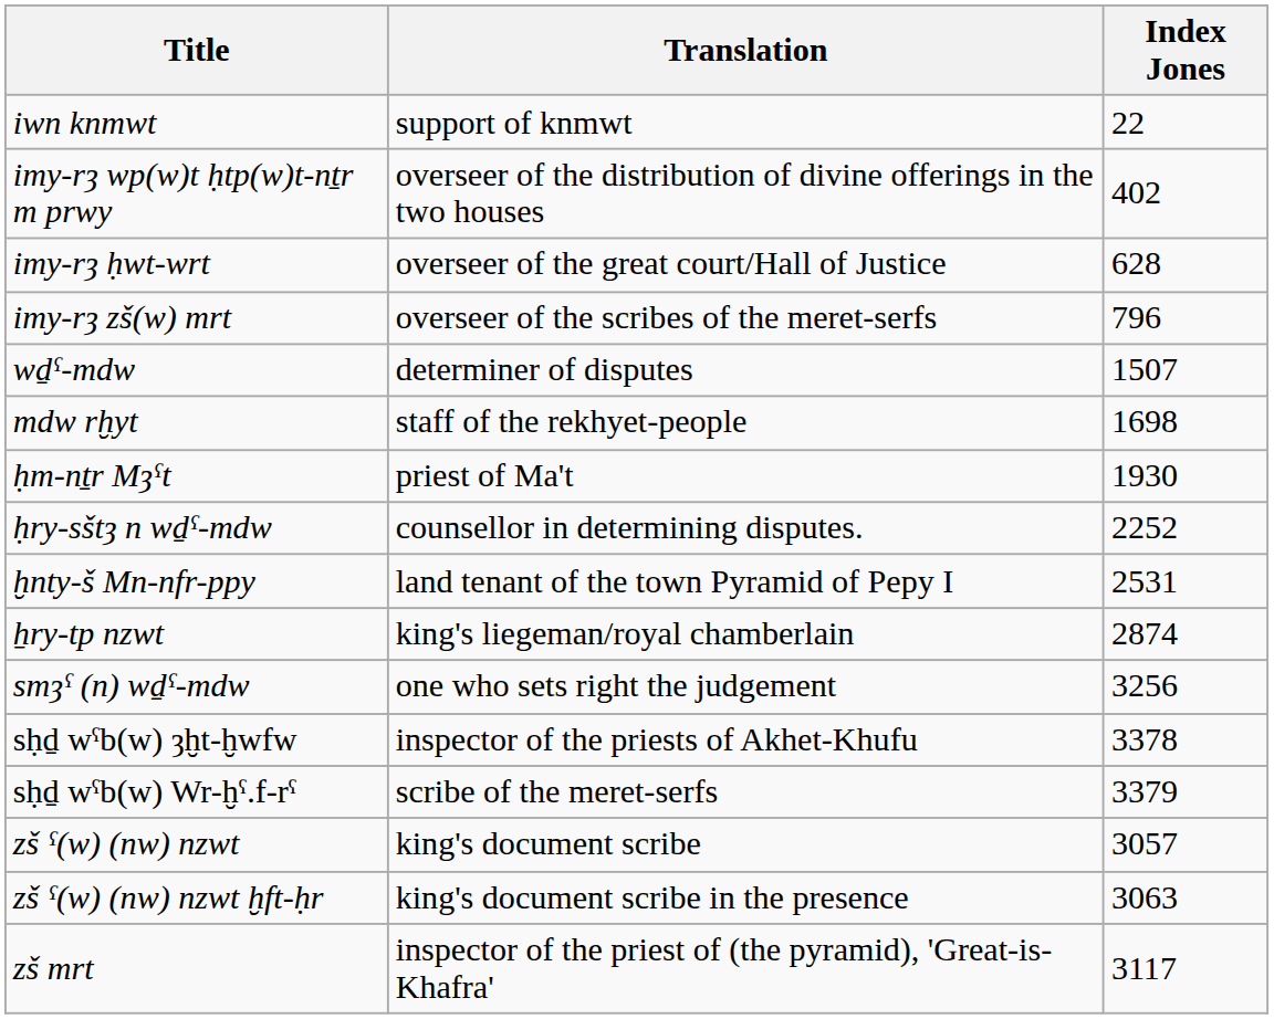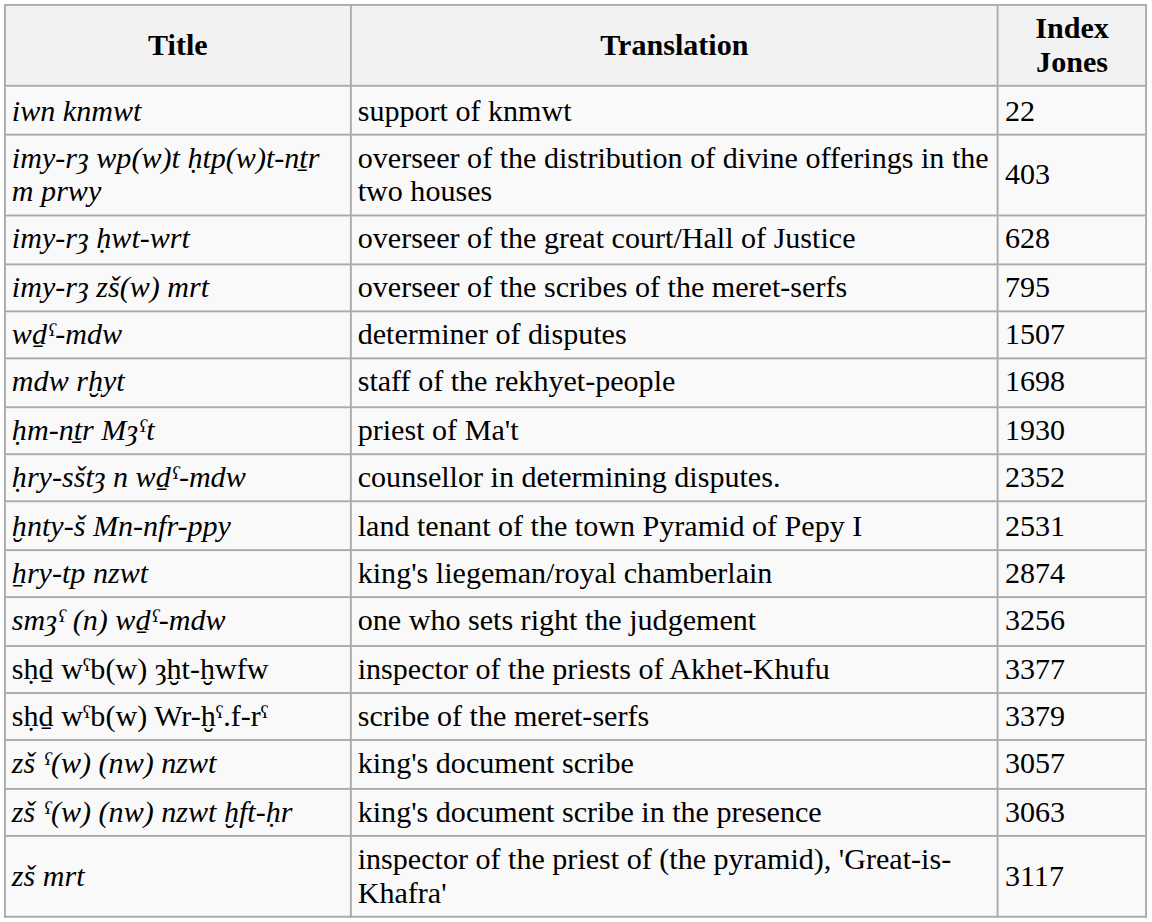 <table class="wikitable">
 <tr>
 <th>Title</th>
 <th>Translation</th>
 <th>Index Jones</th>
 </tr>
 <tr>
 <td><em>iwn knmwt</em></td>
 <td>support of knmwt</td>
 <td>22</td>
 </tr>
 <tr>
 <td><em>imy-rȝ wp(w)t ḥtp(w)t-nṯr m prwy</em></td>
 <td>overseer of the distribution of divine offerings in the two houses</td>
-<td>402</td>
+<td>403</td>
 </tr>
 <tr>
 <td><em>imy-rȝ ḥwt-wrt</em></td>
 <td>overseer of the great court/Hall of Justice</td>
 <td>628</td>
 </tr>
 <tr>
 <td><em>imy-rȝ zš(w) mrt</em></td>
 <td>overseer of the scribes of the meret-serfs</td>
-<td>796</td>
+<td>795</td>
 </tr>
 <tr>
 <td><em>wḏˁ-mdw</em></td>
 <td>determiner of disputes</td>
 <td>1507</td>
 </tr>
 <tr>
 <td><em>mdw rḫyt</em></td>
 <td>staff of the rekhyet-people</td>
 <td>1698</td>
 </tr>
 <tr>
 <td><em>ḥm-nṯr Mȝˁt</em></td>
 <td>priest of Ma't</td>
 <td>1930</td>
 </tr>
 <tr>
 <td><em>ḥry-sštȝ n wḏˁ-mdw</em></td>
 <td>counsellor in determining disputes.</td>
-<td>2252</td>
+<td>2352</td>
 </tr>
 <tr>
 <td><em>ḫnty-š Mn-nfr-ppy</em></td>
 <td>land tenant of the town Pyramid of Pepy I</td>
 <td>2531</td>
 </tr>
 <tr>
 <td><em>ẖry-tp nzwt</em></td>
 <td>king's liegeman/royal chamberlain</td>
 <td>2874</td>
 </tr>
 <tr>
 <td><em>smȝˁ (n) wḏˁ-mdw</em></td>
 <td>one who sets right the judgement</td>
 <td>3256</td>
 </tr>
 <tr>
 <td>sḥḏ wˁb(w) ȝḫt-ḫwfw</td>
 <td>inspector of the priests of Akhet-Khufu</td>
-<td>3378</td>
+<td>3377</td>
 </tr>
 <tr>
 <td>sḥḏ wˁb(w) Wr-ḫˁ.f-rˁ</td>
 <td>scribe of the meret-serfs</td>
 <td>3379</td>
 </tr>
 <tr>
 <td><em>zš ˁ(w) (nw) nzwt</em></td>
 <td>king's document scribe</td>
 <td>3057</td>
 </tr>
 <tr>
 <td><em>zš ˁ(w) (nw) nzwt ḫft-ḥr</em></td>
 <td>king's document scribe in the presence</td>
 <td>3063</td>
 </tr>
 <tr>
 <td><em>zš mrt</em></td>
 <td>inspector of the priest of (the pyramid), 'Great-is-Khafra'</td>
 <td>3117</td>
 </tr>
 </table>
